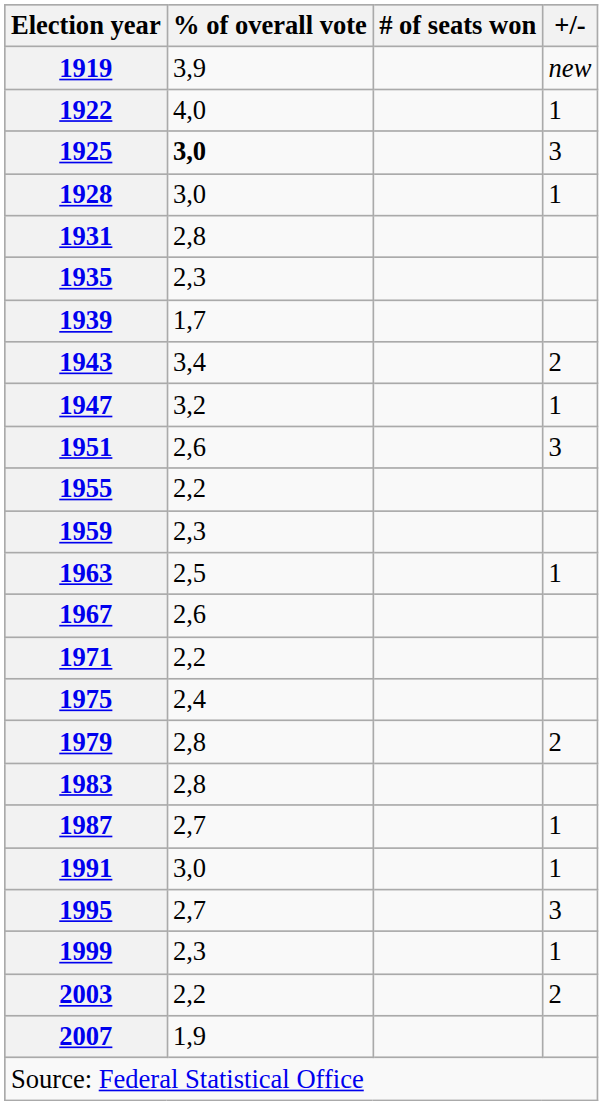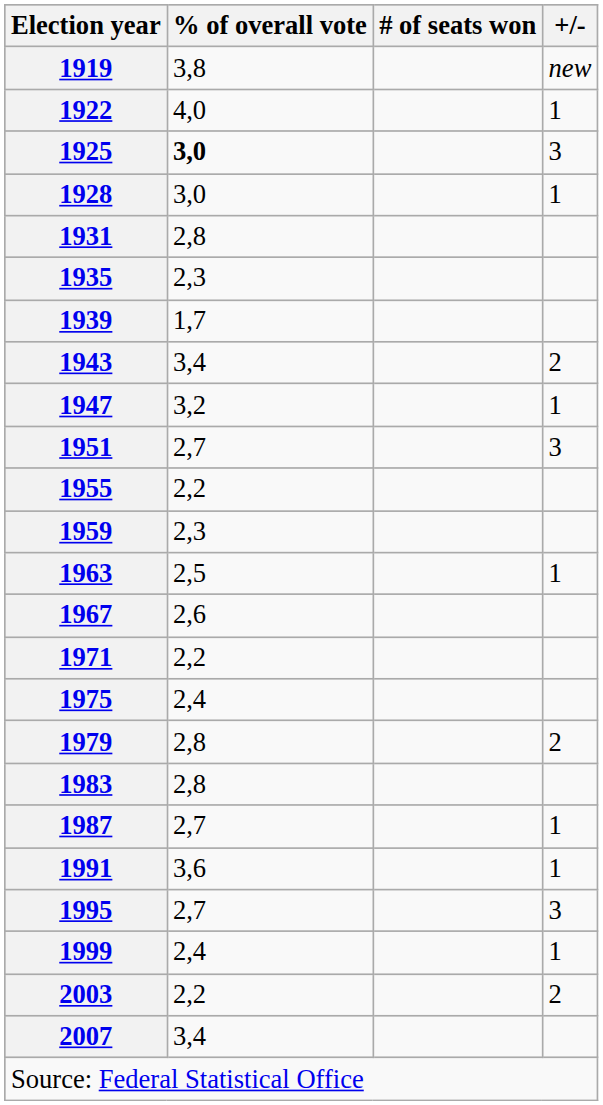 <table class=wikitable>
 <tr>
 <th>Election year</th>
 <th>% of overall vote</th>
 <th># of seats won</th>
 <th>+/-</th>
 </tr>
 <tr>
 <th><strong><a href='#'>1919</a></strong></th>
-<td>3,9</td>
+<td>3,8</td>
 <td></td>
 <td><em>new</em></td>
 </tr>
 <tr>
 <th><strong><a href='#'>1922</a></strong></th>
 <td>4,0</td>
 <td></td>
 <td> 1</td>
 </tr>
 <tr>
 <th><strong><a href='#'>1925</a></strong></th>
 <td><strong>3,0</strong></td>
 <td></td>
 <td> 3</td>
 </tr>
 <tr>
 <th><strong><a href='#'>1928</a></strong></th>
 <td>3,0</td>
 <td></td>
 <td> 1</td>
 </tr>
 <tr>
 <th><strong><a href='#'>1931</a></strong></th>
 <td>2,8</td>
 <td></td>
 <td></td>
 </tr>
 <tr>
 <th><strong><a href='#'>1935</a></strong></th>
 <td>2,3</td>
 <td></td>
 <td></td>
 </tr>
 <tr>
 <th><strong><a href='#'>1939</a></strong></th>
 <td>1,7</td>
 <td></td>
 <td></td>
 </tr>
 <tr>
 <th><strong><a href='#'>1943</a></strong></th>
 <td>3,4</td>
 <td></td>
 <td> 2</td>
 </tr>
 <tr>
 <th><strong><a href='#'>1947</a></strong></th>
 <td>3,2</td>
 <td></td>
 <td> 1</td>
 </tr>
 <tr>
 <th><strong><a href='#'>1951</a></strong></th>
-<td>2,6</td>
+<td>2,7</td>
 <td></td>
 <td> 3</td>
 </tr>
 <tr>
 <th><strong><a href='#'>1955</a></strong></th>
 <td>2,2</td>
 <td></td>
 <td></td>
 </tr>
 <tr>
 <th><strong><a href='#'>1959</a></strong></th>
 <td>2,3</td>
 <td></td>
 <td></td>
 </tr>
 <tr>
 <th><strong><a href='#'>1963</a></strong></th>
 <td>2,5</td>
 <td></td>
 <td> 1</td>
 </tr>
 <tr>
 <th><strong><a href='#'>1967</a></strong></th>
 <td>2,6</td>
 <td></td>
 <td></td>
 </tr>
 <tr>
 <th><strong><a href='#'>1971</a></strong></th>
 <td>2,2</td>
 <td></td>
 <td></td>
 </tr>
 <tr>
 <th><strong><a href='#'>1975</a></strong></th>
 <td>2,4</td>
 <td></td>
 <td></td>
 </tr>
 <tr>
 <th><strong><a href='#'>1979</a></strong></th>
 <td>2,8</td>
 <td></td>
 <td> 2</td>
 </tr>
 <tr>
 <th><strong><a href='#'>1983</a></strong></th>
 <td>2,8</td>
 <td></td>
 <td></td>
 </tr>
 <tr>
 <th><strong><a href='#'>1987</a></strong></th>
 <td>2,7</td>
 <td></td>
 <td> 1</td>
 </tr>
 <tr>
 <th><strong><a href='#'>1991</a></strong></th>
-<td>3,0</td>
+<td>3,6</td>
 <td></td>
 <td> 1</td>
 </tr>
 <tr>
 <th><strong><a href='#'>1995</a></strong></th>
 <td>2,7</td>
 <td></td>
 <td> 3</td>
 </tr>
 <tr>
 <th><strong><a href='#'>1999</a></strong></th>
-<td>2,3</td>
+<td>2,4</td>
 <td></td>
 <td> 1</td>
 </tr>
 <tr>
 <th><strong><a href='#'>2003</a></strong></th>
 <td>2,2</td>
 <td></td>
 <td> 2</td>
 </tr>
 <tr>
 <th><strong><a href='#'>2007</a></strong></th>
-<td>1,9</td>
+<td>3,4</td>
 <td></td>
 <td></td>
 </tr>
 <tr>
 <td align=left colspan=4>Source: <a href='#'>Federal Statistical Office</a></td>
 </tr>
 </table>
